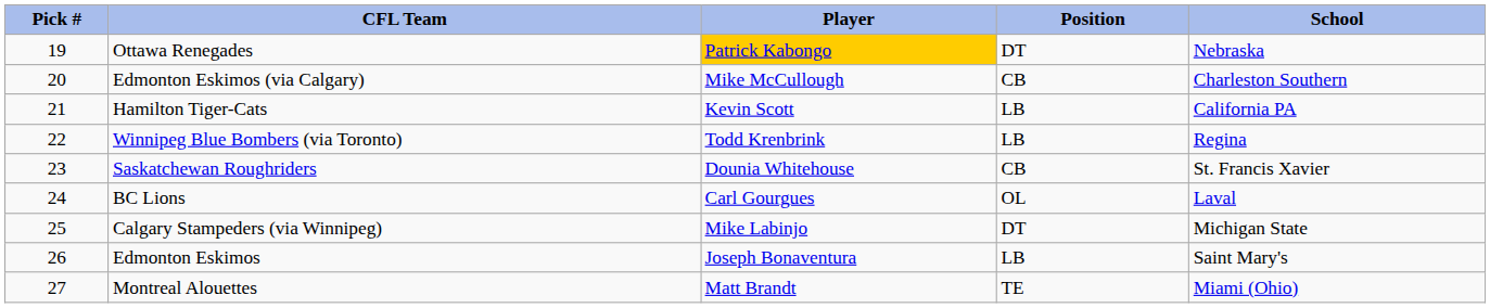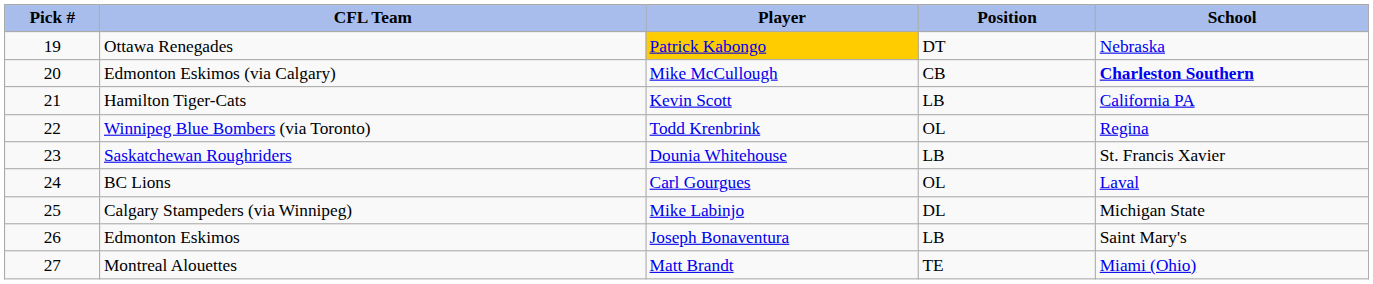 <table class="wikitable" style="width: 100%">
 <tr>
 <th style="background:#A8BDEC;" width=7%>Pick #</th>
 <th width=40% style="background:#A8BDEC;">CFL Team</th>
 <th width=20% style="background:#A8BDEC;">Player</th>
 <th width=13% style="background:#A8BDEC;">Position</th>
 <th width=20% style="background:#A8BDEC;">School</th>
 </tr>
 <tr>
 <td align=center>19</td>
 <td>Ottawa Renegades</td>
 <td bgcolor="#FFCC00"><a href='#'>Patrick Kabongo</a></td>
 <td>DT</td>
 <td><a href='#'>Nebraska</a></td>
 </tr>
 <tr>
 <td align=center>20</td>
 <td>Edmonton Eskimos (via Calgary)</td>
 <td><a href='#'>Mike McCullough</a></td>
 <td>CB</td>
-<td><a href='#'>Charleston Southern</a></td>
+<td><strong><a href='#'>Charleston Southern</a></strong></td>
 </tr>
 <tr>
 <td align=center>21</td>
 <td>Hamilton Tiger-Cats</td>
 <td><a href='#'>Kevin Scott</a></td>
 <td>LB</td>
 <td><a href='#'>California PA</a></td>
 </tr>
 <tr>
 <td align=center>22</td>
 <td><a href='#'>Winnipeg Blue Bombers</a> (via Toronto)</td>
 <td><a href='#'>Todd Krenbrink</a></td>
-<td>LB</td>
+<td>OL</td>
 <td><a href='#'>Regina</a></td>
 </tr>
 <tr>
 <td align=center>23</td>
 <td><a href='#'>Saskatchewan Roughriders</a></td>
 <td><a href='#'>Dounia Whitehouse</a></td>
-<td>CB</td>
+<td>LB</td>
 <td>St. Francis Xavier</td>
 </tr>
 <tr>
 <td align=center>24</td>
 <td>BC Lions</td>
 <td><a href='#'>Carl Gourgues</a></td>
 <td>OL</td>
 <td><a href='#'>Laval</a></td>
 </tr>
 <tr>
 <td align=center>25</td>
 <td>Calgary Stampeders (via Winnipeg)</td>
 <td><a href='#'>Mike Labinjo</a></td>
-<td>DT</td>
+<td>DL</td>
 <td>Michigan State</td>
 </tr>
 <tr>
 <td align=center>26</td>
 <td>Edmonton Eskimos</td>
 <td><a href='#'>Joseph Bonaventura</a></td>
 <td>LB</td>
 <td>Saint Mary's</td>
 </tr>
 <tr>
 <td align=center>27</td>
 <td>Montreal Alouettes</td>
 <td><a href='#'>Matt Brandt</a></td>
 <td>TE</td>
 <td><a href='#'>Miami (Ohio)</a></td>
 </tr>
 </table>
